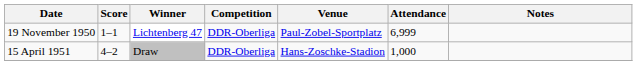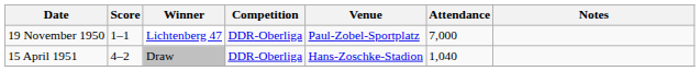 <table class="wikitable sortable" style="font-size:80%">
 <tr>
 <th>Date</th>
 <th>Score</th>
 <th>Winner</th>
 <th>Competition</th>
 <th>Venue</th>
 <th>Attendance</th>
 <th class="unsortable" width=200px>Notes</th>
 </tr>
 <tr>
 <td>19 November 1950</td>
 <td>1–1</td>
 <td style="background:white"><a href='#'><span>Lichtenberg 47</span></a></td>
 <td><a href='#'>DDR-Oberliga</a></td>
 <td><a href='#'>Paul-Zobel-Sportplatz</a></td>
-<td>6,999</td>
+<td>7,000</td>
 <td></td>
 </tr>
 <tr>
 <td>15 April 1951</td>
 <td>4–2</td>
 <td style="background:silver">Draw</td>
 <td><a href='#'>DDR-Oberliga</a></td>
 <td><a href='#'>Hans-Zoschke-Stadion</a></td>
-<td>1,000</td>
+<td>1,040</td>
 <td></td>
 </tr>
 <tr>
 </tr>
 </table>
